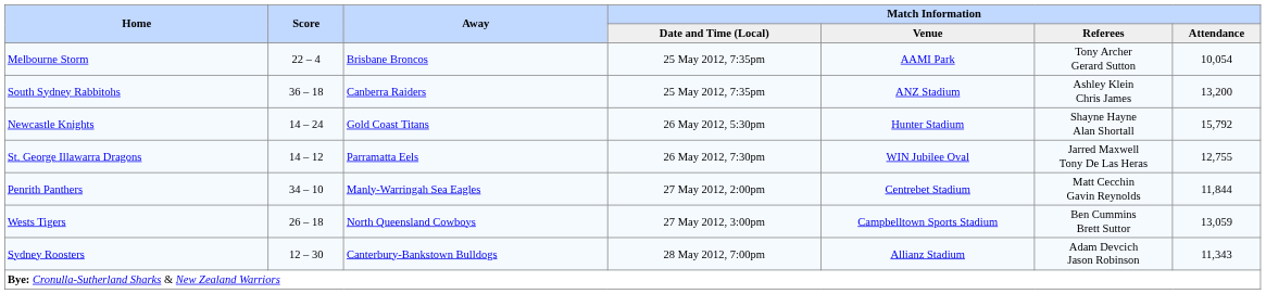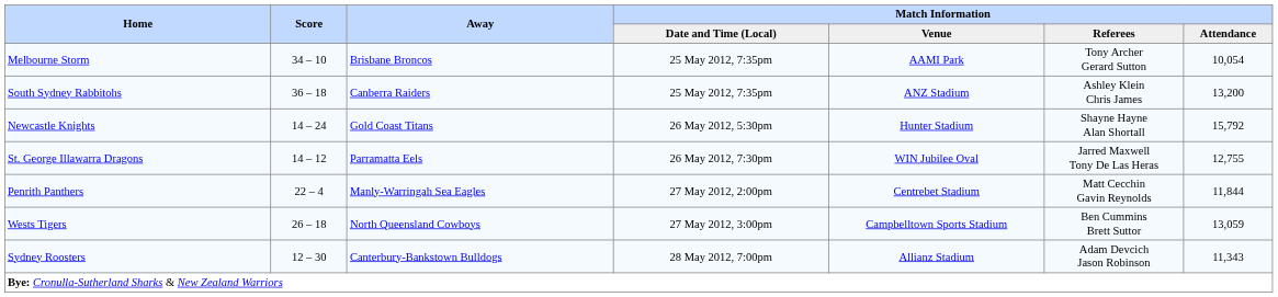 <table border="1" cellpadding="3" cellspacing="0" style="border-collapse:collapse; font-size:90%; width:100%;">
 <tr style="background:#c1d8ff;">
 <th rowspan="2" style="width:21%;">Home</th>
 <th rowspan="2" style="width:6%;">Score</th>
 <th rowspan="2" style="width:21%;">Away</th>
 <th colspan=6>Match Information</th>
 </tr>
 <tr style="background:#efefef;">
 <th width=17%>Date and Time (Local)</th>
 <th width=17%>Venue</th>
 <th width=11%>Referees</th>
 <th width=7%>Attendance</th>
 </tr>
 <tr style="text-align:center; background:#f5faff;">
 <td align=left> <a href='#'>Melbourne Storm</a></td>
-<td>22 – 4</td>
+<td>34 – 10</td>
 <td align=left> <a href='#'>Brisbane Broncos</a></td>
 <td>25 May 2012, 7:35pm</td>
 <td><a href='#'>AAMI Park</a></td>
 <td>Tony Archer <br> Gerard Sutton</td>
 <td>10,054</td>
 </tr>
 <tr style="text-align:center; background:#f5faff;">
 <td align=left> <a href='#'>South Sydney Rabbitohs</a></td>
 <td>36 – 18</td>
 <td align=left> <a href='#'>Canberra Raiders</a></td>
 <td>25 May 2012, 7:35pm</td>
 <td><a href='#'>ANZ Stadium</a></td>
 <td>Ashley Klein <br> Chris James</td>
 <td>13,200</td>
 </tr>
 <tr style="text-align:center; background:#f5faff;">
 <td align=left> <a href='#'>Newcastle Knights</a></td>
 <td>14 – 24</td>
 <td align=left> <a href='#'>Gold Coast Titans</a></td>
 <td>26 May 2012, 5:30pm</td>
 <td><a href='#'>Hunter Stadium</a></td>
 <td>Shayne Hayne <br> Alan Shortall</td>
 <td>15,792</td>
 </tr>
 <tr style="text-align:center; background:#f5faff;">
 <td align=left> <a href='#'>St. George Illawarra Dragons</a></td>
 <td>14 – 12</td>
 <td align=left> <a href='#'>Parramatta Eels</a></td>
 <td>26 May 2012, 7:30pm</td>
 <td><a href='#'>WIN Jubilee Oval</a></td>
 <td>Jarred Maxwell <br> Tony De Las Heras</td>
 <td>12,755</td>
 </tr>
 <tr style="text-align:center; background:#f5faff;">
 <td align=left> <a href='#'>Penrith Panthers</a></td>
-<td>34 – 10</td>
+<td>22 – 4</td>
 <td align=left> <a href='#'>Manly-Warringah Sea Eagles</a></td>
 <td>27 May 2012, 2:00pm</td>
 <td><a href='#'>Centrebet Stadium</a></td>
 <td>Matt Cecchin <br> Gavin Reynolds</td>
 <td>11,844</td>
 </tr>
 <tr style="text-align:center; background:#f5faff;">
 <td align=left> <a href='#'>Wests Tigers</a></td>
 <td>26 – 18</td>
 <td align=left> <a href='#'>North Queensland Cowboys</a></td>
 <td>27 May 2012, 3:00pm</td>
 <td><a href='#'>Campbelltown Sports Stadium</a></td>
 <td>Ben Cummins <br> Brett Suttor</td>
 <td>13,059</td>
 </tr>
 <tr style="text-align:center; background:#f5faff;">
 <td align=left> <a href='#'>Sydney Roosters</a></td>
 <td>12 – 30</td>
 <td align=left> <a href='#'>Canterbury-Bankstown Bulldogs</a></td>
 <td>28 May 2012, 7:00pm</td>
 <td><a href='#'>Allianz Stadium</a></td>
 <td>Adam Devcich <br> Jason Robinson</td>
 <td>11,343</td>
 </tr>
 <tr>
 <td colspan="7" style="text-align:left;"><strong>Bye:</strong>  <em><a href='#'>Cronulla-Sutherland Sharks</a></em> &  <em><a href='#'>New Zealand Warriors</a></em></td>
 </tr>
 </table>
